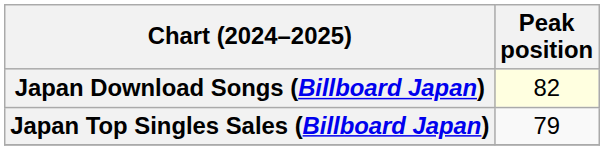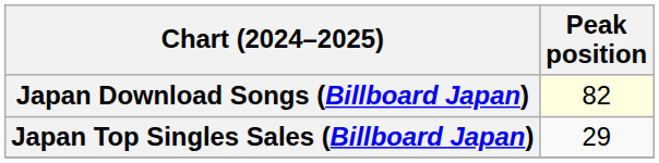 <table class="wikitable sortable plainrowheaders" style="text-align:center">
 <tr>
 <th scope="col">Chart (2024–2025)</th>
 <th scope="col">Peak<br>position</th>
 </tr>
 <tr>
 <th scope="row">Japan Download Songs (<em><a href='#'>Billboard Japan</a></em>)</th>
 <td style="background: lightyellow;">82</td>
 </tr>
 <tr>
 <th scope="row">Japan Top Singles Sales (<em><a href='#'>Billboard Japan</a></em>)<br></th>
-<td>79</td>
+<td>29</td>
 </tr>
 <tr>
 </tr>
 </table>
